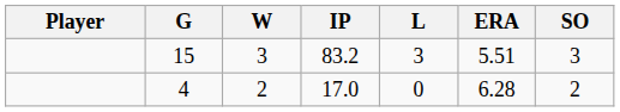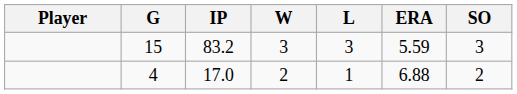 <table class="wikitable sortable">
 <tr>
 <th bgcolor="#DDDDFF" width="16%">Player</th>
 <th bgcolor="#DDDDFF" width="9%">G</th>
+<th bgcolor="#DDDDFF" width="9%">IP</th>
 <th bgcolor="#DDDDFF" width="9%">W</th>
-<th bgcolor="#DDDDFF" width="9%">IP</th>
 <th bgcolor="#DDDDFF" width="9%">L</th>
 <th bgcolor="#DDDDFF" width="9%">ERA</th>
 <th bgcolor="#DDDDFF" width="9%">SO</th>
 </tr>
 <tr align="center">
 <td></td>
 <td>15</td>
-<td>3</td>
 <td>83.2</td>
 <td>3</td>
-<td>5.51</td>
+<td>3</td>
+<td>5.59</td>
 <td>3</td>
 </tr>
 <tr align="center">
 <td></td>
 <td>4</td>
+<td>17.0</td>
 <td>2</td>
-<td>17.0</td>
-<td>0</td>
-<td>6.28</td>
+<td>1</td>
+<td>6.88</td>
 <td>2</td>
 </tr>
 </table>
